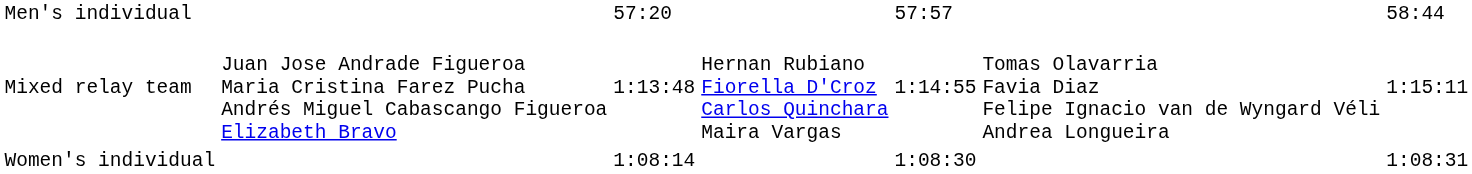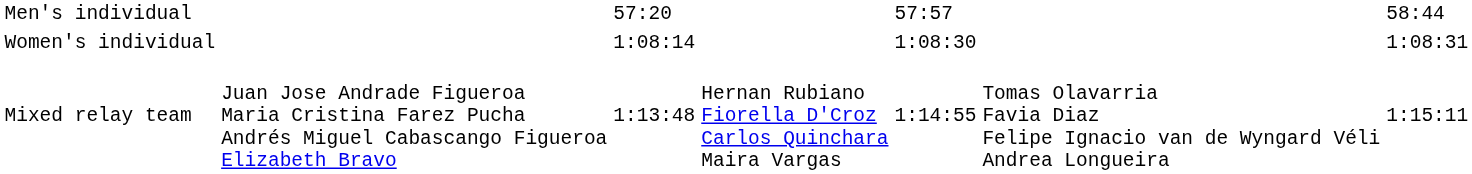 <table>
 <tr>
 <td>Men's individual</td>
 <td></td>
 <td>57:20</td>
 <td></td>
 <td>57:57</td>
 <td></td>
 <td>58:44</td>
 </tr>
 <tr>
+<td>Women's individual</td>
+<td></td>
+<td>1:08:14</td>
+<td></td>
+<td>1:08:30</td>
+<td></td>
+<td>1:08:31</td>
+</tr>
+<tr>
 <td>Mixed relay team</td>
 <td><br>Juan Jose Andrade Figueroa<br>Maria Cristina Farez Pucha<br>Andrés Miguel Cabascango Figueroa<br><a href='#'>Elizabeth Bravo</a></td>
 <td>1:13:48</td>
 <td><br>Hernan Rubiano<br><a href='#'>Fiorella D'Croz</a><br><a href='#'>Carlos Quinchara</a><br>Maira Vargas</td>
 <td>1:14:55</td>
 <td><br>Tomas Olavarria<br>Favia Diaz<br>Felipe Ignacio van de Wyngard Véli<br>Andrea Longueira</td>
 <td>1:15:11</td>
 </tr>
-<tr>
-<td>Women's individual</td>
-<td></td>
-<td>1:08:14</td>
-<td></td>
-<td>1:08:30</td>
-<td></td>
-<td>1:08:31</td>
-</tr>
 </table>
